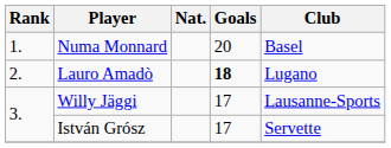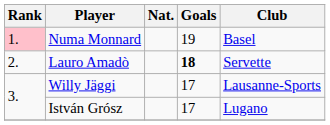 <table class="wikitable sortable">
 <tr>
 <th>Rank</th>
 <th>Player</th>
 <th>Nat.</th>
 <th>Goals</th>
 <th>Club</th>
 </tr>
 <tr>
-<td>1.</td>
+<td style="background: pink;">1.</td>
 <td><a href='#'>Numa Monnard</a></td>
 <td></td>
-<td>20</td>
+<td>19</td>
 <td><a href='#'>Basel</a></td>
 </tr>
 <tr>
 <td>2.</td>
 <td><a href='#'>Lauro Amadò</a></td>
 <td></td>
 <td><strong>18</strong></td>
-<td><a href='#'>Lugano</a></td>
+<td><a href='#'>Servette</a></td>
 </tr>
 <tr>
 <td rowspan=2>3.</td>
 <td><a href='#'>Willy Jäggi</a></td>
 <td></td>
 <td>17</td>
 <td><a href='#'>Lausanne-Sports</a></td>
 </tr>
 <tr>
 <td>István Grósz</td>
 <td></td>
 <td>17</td>
-<td><a href='#'>Servette</a></td>
+<td><a href='#'>Lugano</a></td>
 </tr>
 <tr>
 </tr>
 </table>
